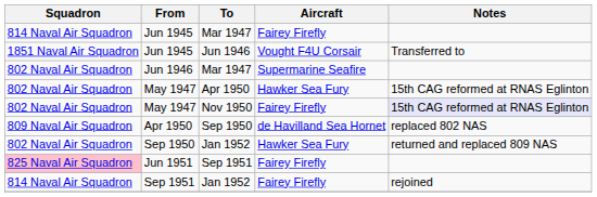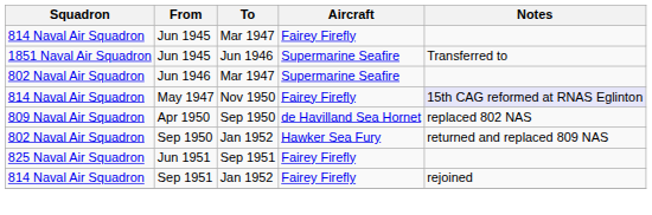 <table class="wikitable">
 <tr>
 <th>Squadron</th>
 <th>From</th>
 <th>To</th>
 <th>Aircraft</th>
 <th>Notes</th>
 </tr>
 <tr>
 <td><a href='#'>814 Naval Air Squadron</a></td>
 <td>Jun 1945</td>
 <td>Mar 1947</td>
 <td><a href='#'>Fairey Firefly</a></td>
 <td></td>
 </tr>
 <tr>
 <td><a href='#'>1851 Naval Air Squadron</a></td>
 <td>Jun 1945</td>
 <td>Jun 1946</td>
-<td><a href='#'>Vought F4U Corsair</a></td>
+<td><a href='#'>Supermarine Seafire</a></td>
 <td>Transferred to </td>
 </tr>
 <tr>
 <td><a href='#'>802 Naval Air Squadron</a></td>
 <td>Jun 1946</td>
 <td>Mar 1947</td>
 <td><a href='#'>Supermarine Seafire</a></td>
 <td></td>
 </tr>
 <tr>
-<td><a href='#'>802 Naval Air Squadron</a></td>
-<td>May 1947</td>
-<td>Apr 1950</td>
-<td><a href='#'>Hawker Sea Fury</a></td>
-<td>15th CAG reformed at RNAS Eglinton</td>
-</tr>
-<tr>
-<td><a href='#'>802 Naval Air Squadron</a></td>
+<td><a href='#'>814 Naval Air Squadron</a></td>
 <td>May 1947</td>
 <td>Nov 1950</td>
 <td><a href='#'>Fairey Firefly</a></td>
 <td style="background: lavender;">15th CAG reformed at RNAS Eglinton</td>
 </tr>
 <tr>
 <td><a href='#'>809 Naval Air Squadron</a></td>
 <td>Apr 1950</td>
 <td>Sep 1950</td>
 <td><a href='#'>de Havilland Sea Hornet</a></td>
 <td>replaced 802 NAS</td>
 </tr>
 <tr>
 <td><a href='#'>802 Naval Air Squadron</a></td>
 <td>Sep 1950</td>
 <td>Jan 1952</td>
 <td><a href='#'>Hawker Sea Fury</a></td>
 <td>returned and replaced 809 NAS</td>
 </tr>
 <tr>
-<td style="background: pink;"><a href='#'>825 Naval Air Squadron</a></td>
+<td><a href='#'>825 Naval Air Squadron</a></td>
 <td>Jun 1951</td>
 <td>Sep 1951</td>
 <td><a href='#'>Fairey Firefly</a></td>
 <td></td>
 </tr>
 <tr>
 <td><a href='#'>814 Naval Air Squadron</a></td>
 <td>Sep 1951</td>
 <td>Jan 1952</td>
 <td><a href='#'>Fairey Firefly</a></td>
 <td>rejoined</td>
 </tr>
 <tr>
 </tr>
 </table>
